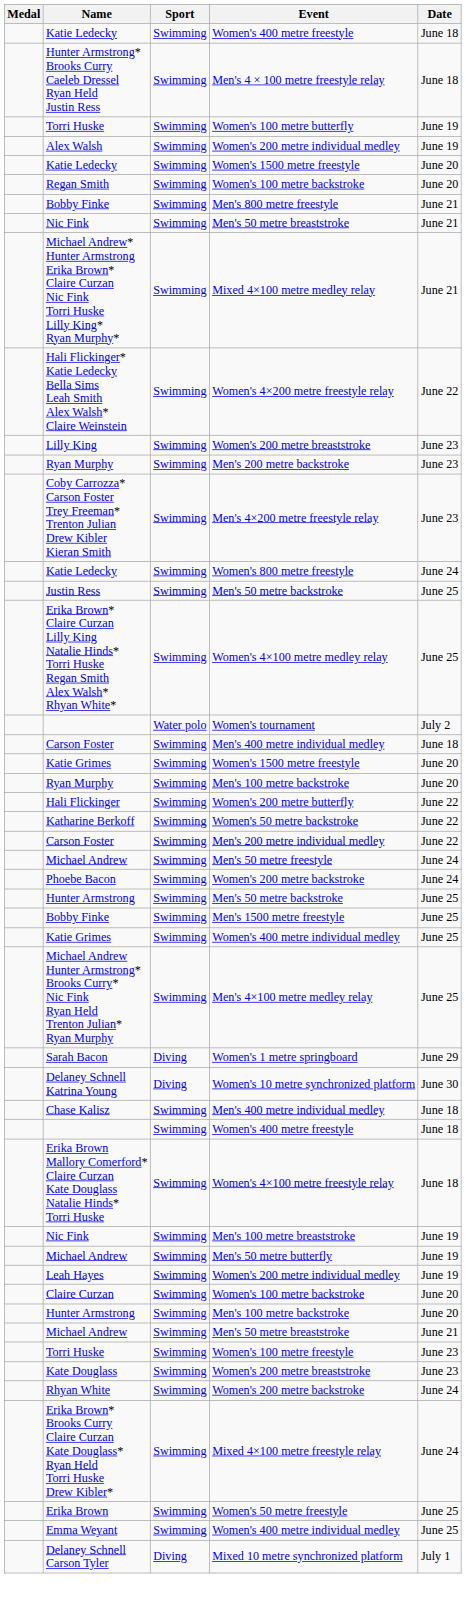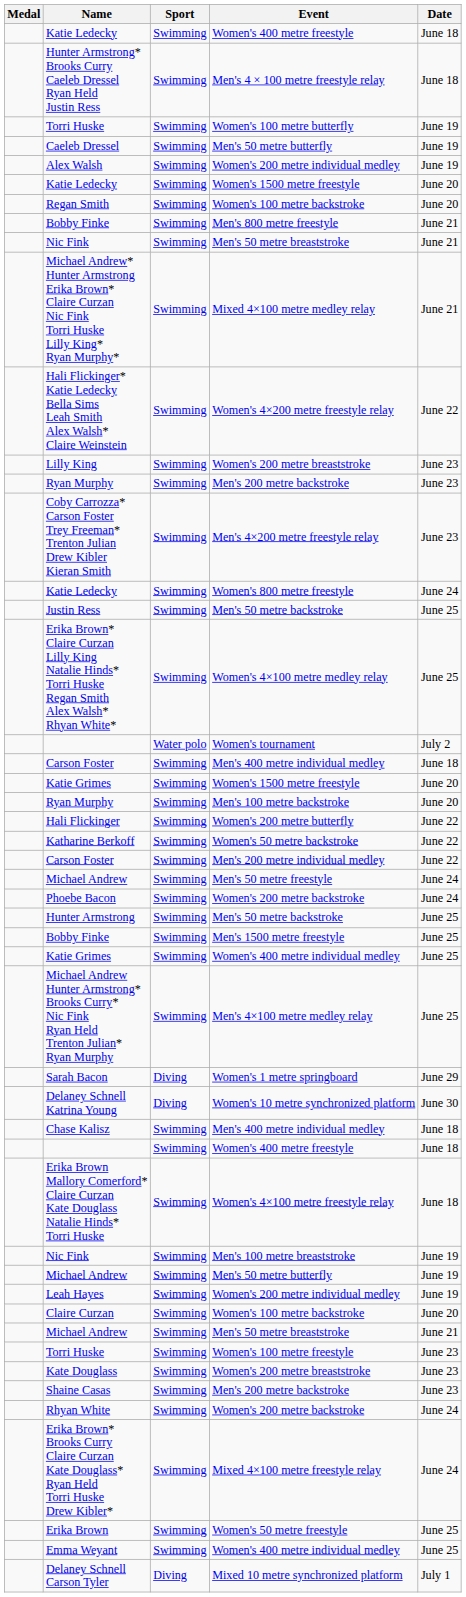 <table class="wikitable sortable">
 <tr>
 <th>Medal</th>
 <th>Name</th>
 <th>Sport</th>
 <th>Event</th>
 <th>Date</th>
 </tr>
 <tr>
 <td></td>
 <td><a href='#'>Katie Ledecky</a></td>
 <td><a href='#'>Swimming</a></td>
 <td><a href='#'>Women's 400 metre freestyle</a></td>
 <td>June 18</td>
 </tr>
 <tr>
 <td></td>
 <td><a href='#'>Hunter Armstrong</a>*<br><a href='#'>Brooks Curry</a><br><a href='#'>Caeleb Dressel</a><br><a href='#'>Ryan Held</a><br><a href='#'>Justin Ress</a></td>
 <td><a href='#'>Swimming</a></td>
 <td><a href='#'>Men's 4 × 100 metre freestyle relay</a></td>
 <td>June 18</td>
 </tr>
 <tr>
 <td></td>
 <td><a href='#'>Torri Huske</a></td>
 <td><a href='#'>Swimming</a></td>
 <td><a href='#'>Women's 100 metre butterfly</a></td>
+<td>June 19</td>
+</tr>
+<tr>
+<td></td>
+<td><a href='#'>Caeleb Dressel</a></td>
+<td><a href='#'>Swimming</a></td>
+<td><a href='#'>Men's 50 metre butterfly</a></td>
 <td>June 19</td>
 </tr>
 <tr>
 <td></td>
 <td><a href='#'>Alex Walsh</a></td>
 <td><a href='#'>Swimming</a></td>
 <td><a href='#'>Women's 200 metre individual medley</a></td>
 <td>June 19</td>
 </tr>
 <tr>
 <td></td>
 <td><a href='#'>Katie Ledecky</a></td>
 <td><a href='#'>Swimming</a></td>
 <td><a href='#'>Women's 1500 metre freestyle</a></td>
 <td>June 20</td>
 </tr>
 <tr>
 <td></td>
 <td><a href='#'>Regan Smith</a></td>
 <td><a href='#'>Swimming</a></td>
 <td><a href='#'>Women's 100 metre backstroke</a></td>
 <td>June 20</td>
 </tr>
 <tr>
 <td></td>
 <td><a href='#'>Bobby Finke</a></td>
 <td><a href='#'>Swimming</a></td>
 <td><a href='#'>Men's 800 metre freestyle</a></td>
 <td>June 21</td>
 </tr>
 <tr>
 <td></td>
 <td><a href='#'>Nic Fink</a></td>
 <td><a href='#'>Swimming</a></td>
 <td><a href='#'>Men's 50 metre breaststroke</a></td>
 <td>June 21</td>
 </tr>
 <tr>
 <td></td>
 <td><a href='#'>Michael Andrew</a>*<br><a href='#'>Hunter Armstrong</a><br><a href='#'>Erika Brown</a>*<br><a href='#'>Claire Curzan</a><br><a href='#'>Nic Fink</a><br><a href='#'>Torri Huske</a><br><a href='#'>Lilly King</a>*<br><a href='#'>Ryan Murphy</a>*</td>
 <td><a href='#'>Swimming</a></td>
 <td><a href='#'>Mixed 4×100 metre medley relay</a></td>
 <td>June 21</td>
 </tr>
 <tr>
 <td></td>
 <td><a href='#'>Hali Flickinger</a>*<br><a href='#'>Katie Ledecky</a><br><a href='#'>Bella Sims</a><br><a href='#'>Leah Smith</a><br><a href='#'>Alex Walsh</a>*<br><a href='#'>Claire Weinstein</a></td>
 <td><a href='#'>Swimming</a></td>
 <td><a href='#'>Women's 4×200 metre freestyle relay</a></td>
 <td>June 22</td>
 </tr>
 <tr>
 <td></td>
 <td><a href='#'>Lilly King</a></td>
 <td><a href='#'>Swimming</a></td>
 <td><a href='#'>Women's 200 metre breaststroke</a></td>
 <td>June 23</td>
 </tr>
 <tr>
 <td></td>
 <td><a href='#'>Ryan Murphy</a></td>
 <td><a href='#'>Swimming</a></td>
 <td><a href='#'>Men's 200 metre backstroke</a></td>
 <td>June 23</td>
 </tr>
 <tr>
 <td></td>
 <td><a href='#'>Coby Carrozza</a>*<br><a href='#'>Carson Foster</a><br><a href='#'>Trey Freeman</a>*<br><a href='#'>Trenton Julian</a><br><a href='#'>Drew Kibler</a><br><a href='#'>Kieran Smith</a></td>
 <td><a href='#'>Swimming</a></td>
 <td><a href='#'>Men's 4×200 metre freestyle relay</a></td>
 <td>June 23</td>
 </tr>
 <tr>
 <td></td>
 <td><a href='#'>Katie Ledecky</a></td>
 <td><a href='#'>Swimming</a></td>
 <td><a href='#'>Women's 800 metre freestyle</a></td>
 <td>June 24</td>
 </tr>
 <tr>
 <td></td>
 <td><a href='#'>Justin Ress</a></td>
 <td><a href='#'>Swimming</a></td>
 <td><a href='#'>Men's 50 metre backstroke</a></td>
 <td>June 25</td>
 </tr>
 <tr>
 <td></td>
 <td><a href='#'>Erika Brown</a>*<br><a href='#'>Claire Curzan</a><br><a href='#'>Lilly King</a><br><a href='#'>Natalie Hinds</a>*<br><a href='#'>Torri Huske</a><br><a href='#'>Regan Smith</a><br><a href='#'>Alex Walsh</a>*<br><a href='#'>Rhyan White</a>*</td>
 <td><a href='#'>Swimming</a></td>
 <td><a href='#'>Women's 4×100 metre medley relay</a></td>
 <td>June 25</td>
 </tr>
 <tr>
 <td></td>
 <td></td>
 <td><a href='#'>Water polo</a></td>
 <td><a href='#'>Women's tournament</a></td>
 <td>July 2</td>
 </tr>
 <tr>
 <td></td>
 <td><a href='#'>Carson Foster</a></td>
 <td><a href='#'>Swimming</a></td>
 <td><a href='#'>Men's 400 metre individual medley</a></td>
 <td>June 18</td>
 </tr>
 <tr>
 <td></td>
 <td><a href='#'>Katie Grimes</a></td>
 <td><a href='#'>Swimming</a></td>
 <td><a href='#'>Women's 1500 metre freestyle</a></td>
 <td>June 20</td>
 </tr>
 <tr>
 <td></td>
 <td><a href='#'>Ryan Murphy</a></td>
 <td><a href='#'>Swimming</a></td>
 <td><a href='#'>Men's 100 metre backstroke</a></td>
 <td>June 20</td>
 </tr>
 <tr>
 <td></td>
 <td><a href='#'>Hali Flickinger</a></td>
 <td><a href='#'>Swimming</a></td>
 <td><a href='#'>Women's 200 metre butterfly</a></td>
 <td>June 22</td>
 </tr>
 <tr>
 <td></td>
 <td><a href='#'>Katharine Berkoff</a></td>
 <td><a href='#'>Swimming</a></td>
 <td><a href='#'>Women's 50 metre backstroke</a></td>
 <td>June 22</td>
 </tr>
 <tr>
 <td></td>
 <td><a href='#'>Carson Foster</a></td>
 <td><a href='#'>Swimming</a></td>
 <td><a href='#'>Men's 200 metre individual medley</a></td>
 <td>June 22</td>
 </tr>
 <tr>
 <td></td>
 <td><a href='#'>Michael Andrew</a></td>
 <td><a href='#'>Swimming</a></td>
 <td><a href='#'>Men's 50 metre freestyle</a></td>
 <td>June 24</td>
 </tr>
 <tr>
 <td></td>
 <td><a href='#'>Phoebe Bacon</a></td>
 <td><a href='#'>Swimming</a></td>
 <td><a href='#'>Women's 200 metre backstroke</a></td>
 <td>June 24</td>
 </tr>
 <tr>
 <td></td>
 <td><a href='#'>Hunter Armstrong</a></td>
 <td><a href='#'>Swimming</a></td>
 <td><a href='#'>Men's 50 metre backstroke</a></td>
 <td>June 25</td>
 </tr>
 <tr>
 <td></td>
 <td><a href='#'>Bobby Finke</a></td>
 <td><a href='#'>Swimming</a></td>
 <td><a href='#'>Men's 1500 metre freestyle</a></td>
 <td>June 25</td>
 </tr>
 <tr>
 <td></td>
 <td><a href='#'>Katie Grimes</a></td>
 <td><a href='#'>Swimming</a></td>
 <td><a href='#'>Women's 400 metre individual medley</a></td>
 <td>June 25</td>
 </tr>
 <tr>
 <td></td>
 <td><a href='#'>Michael Andrew</a><br><a href='#'>Hunter Armstrong</a>*<br><a href='#'>Brooks Curry</a>*<br><a href='#'>Nic Fink</a><br><a href='#'>Ryan Held</a><br><a href='#'>Trenton Julian</a>*<br><a href='#'>Ryan Murphy</a></td>
 <td><a href='#'>Swimming</a></td>
 <td><a href='#'>Men's 4×100 metre medley relay</a></td>
 <td>June 25</td>
 </tr>
 <tr>
 <td></td>
 <td><a href='#'>Sarah Bacon</a></td>
 <td><a href='#'>Diving</a></td>
 <td><a href='#'>Women's 1 metre springboard</a></td>
 <td>June 29</td>
 </tr>
 <tr>
 <td></td>
 <td><a href='#'>Delaney Schnell</a><br><a href='#'>Katrina Young</a></td>
 <td><a href='#'>Diving</a></td>
 <td><a href='#'>Women's 10 metre synchronized platform</a></td>
 <td>June 30</td>
 </tr>
 <tr>
 <td></td>
 <td><a href='#'>Chase Kalisz</a></td>
 <td><a href='#'>Swimming</a></td>
 <td><a href='#'>Men's 400 metre individual medley</a></td>
 <td>June 18</td>
 </tr>
 <tr>
 <td></td>
 <td></td>
 <td><a href='#'>Swimming</a></td>
 <td><a href='#'>Women's 400 metre freestyle</a></td>
 <td>June 18</td>
 </tr>
 <tr>
 <td></td>
 <td><a href='#'>Erika Brown</a><br><a href='#'>Mallory Comerford</a>*<br><a href='#'>Claire Curzan</a><br><a href='#'>Kate Douglass</a><br><a href='#'>Natalie Hinds</a>*<br><a href='#'>Torri Huske</a></td>
 <td><a href='#'>Swimming</a></td>
 <td><a href='#'>Women's 4×100 metre freestyle relay</a></td>
 <td>June 18</td>
 </tr>
 <tr>
 <td></td>
 <td><a href='#'>Nic Fink</a></td>
 <td><a href='#'>Swimming</a></td>
 <td><a href='#'>Men's 100 metre breaststroke</a></td>
 <td>June 19</td>
 </tr>
 <tr>
 <td></td>
 <td><a href='#'>Michael Andrew</a></td>
 <td><a href='#'>Swimming</a></td>
 <td><a href='#'>Men's 50 metre butterfly</a></td>
 <td>June 19</td>
 </tr>
 <tr>
 <td></td>
 <td><a href='#'>Leah Hayes</a></td>
 <td><a href='#'>Swimming</a></td>
 <td><a href='#'>Women's 200 metre individual medley</a></td>
 <td>June 19</td>
 </tr>
 <tr>
 <td></td>
 <td><a href='#'>Claire Curzan</a></td>
 <td><a href='#'>Swimming</a></td>
 <td><a href='#'>Women's 100 metre backstroke</a></td>
 <td>June 20</td>
 </tr>
 <tr>
 <td></td>
-<td><a href='#'>Hunter Armstrong</a></td>
-<td><a href='#'>Swimming</a></td>
-<td><a href='#'>Men's 100 metre backstroke</a></td>
-<td>June 20</td>
-</tr>
-<tr>
-<td></td>
 <td><a href='#'>Michael Andrew</a></td>
 <td><a href='#'>Swimming</a></td>
 <td><a href='#'>Men's 50 metre breaststroke</a></td>
 <td>June 21</td>
 </tr>
 <tr>
 <td></td>
 <td><a href='#'>Torri Huske</a></td>
 <td><a href='#'>Swimming</a></td>
 <td><a href='#'>Women's 100 metre freestyle</a></td>
 <td>June 23</td>
 </tr>
 <tr>
 <td></td>
 <td><a href='#'>Kate Douglass</a></td>
 <td><a href='#'>Swimming</a></td>
 <td><a href='#'>Women's 200 metre breaststroke</a></td>
+<td>June 23</td>
+</tr>
+<tr>
+<td></td>
+<td><a href='#'>Shaine Casas</a></td>
+<td><a href='#'>Swimming</a></td>
+<td><a href='#'>Men's 200 metre backstroke</a></td>
 <td>June 23</td>
 </tr>
 <tr>
 <td></td>
 <td><a href='#'>Rhyan White</a></td>
 <td><a href='#'>Swimming</a></td>
 <td><a href='#'>Women's 200 metre backstroke</a></td>
 <td>June 24</td>
 </tr>
 <tr>
 <td></td>
 <td><a href='#'>Erika Brown</a>*<br><a href='#'>Brooks Curry</a><br><a href='#'>Claire Curzan</a><br><a href='#'>Kate Douglass</a>*<br><a href='#'>Ryan Held</a><br><a href='#'>Torri Huske</a><br><a href='#'>Drew Kibler</a>*</td>
 <td><a href='#'>Swimming</a></td>
 <td><a href='#'>Mixed 4×100 metre freestyle relay</a></td>
 <td>June 24</td>
 </tr>
 <tr>
 <td></td>
 <td><a href='#'>Erika Brown</a></td>
 <td><a href='#'>Swimming</a></td>
 <td><a href='#'>Women's 50 metre freestyle</a></td>
 <td>June 25</td>
 </tr>
 <tr>
 <td></td>
 <td><a href='#'>Emma Weyant</a></td>
 <td><a href='#'>Swimming</a></td>
 <td><a href='#'>Women's 400 metre individual medley</a></td>
 <td>June 25</td>
 </tr>
 <tr>
 <td></td>
 <td><a href='#'>Delaney Schnell</a><br><a href='#'>Carson Tyler</a></td>
 <td><a href='#'>Diving</a></td>
 <td><a href='#'>Mixed 10 metre synchronized platform</a></td>
 <td>July 1</td>
 </tr>
 </table>
